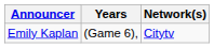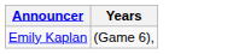 <table class="wikitable">
 <tr>
 <th><a href='#'>Announcer</a></th>
 <th>Years</th>
-<th>Network(s)</th>
 </tr>
 <tr>
 <td><a href='#'>Emily Kaplan</a></td>
 <td> (Game 6), </td>
-<td><a href='#'>Citytv</a></td>
 </tr>
 </table>
